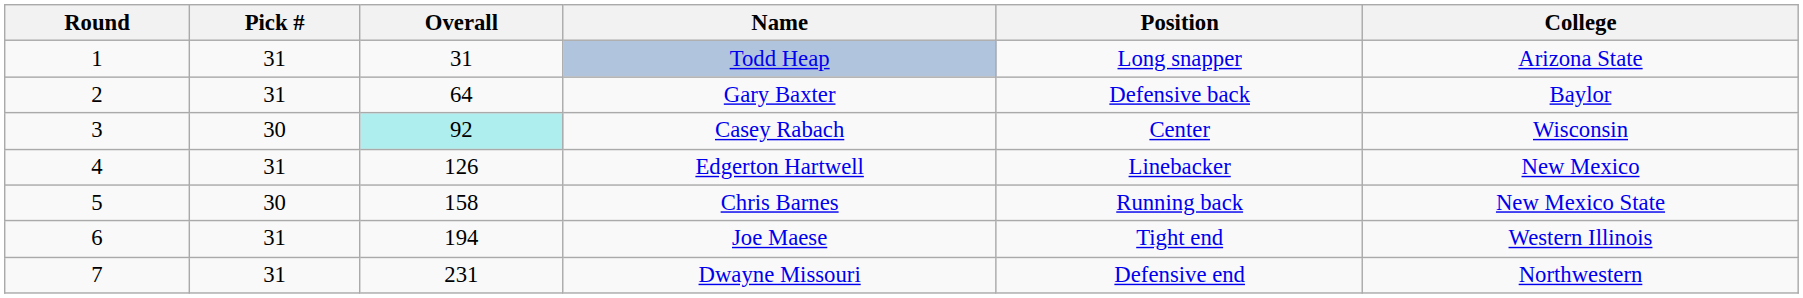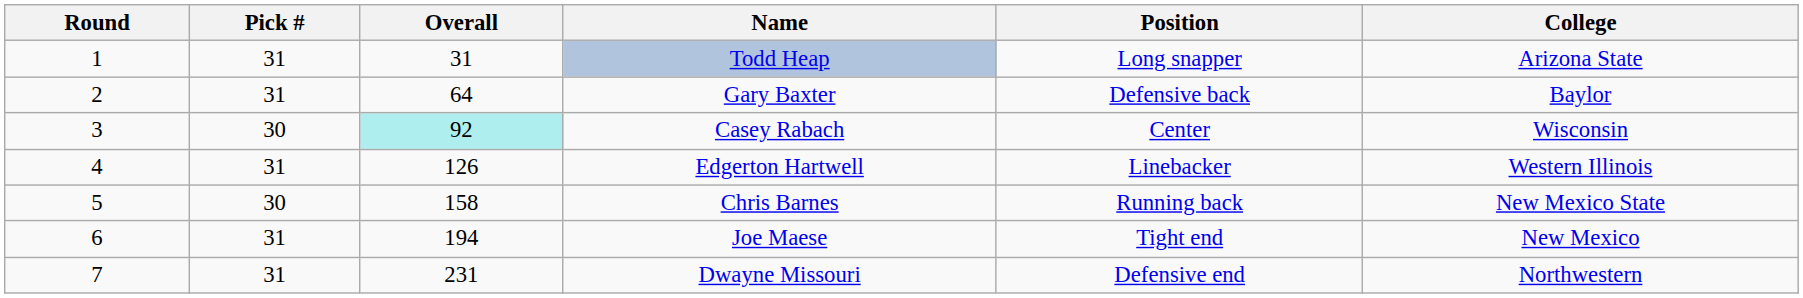 <table class="wikitable sortable sortable" style="width: 100%; text-align:center">
 <tr>
 <th>Round</th>
 <th>Pick #</th>
 <th>Overall</th>
 <th>Name</th>
 <th>Position</th>
 <th>College</th>
 </tr>
 <tr>
 <td>1</td>
 <td>31</td>
 <td>31</td>
 <td style="background:lightsteelblue;"><a href='#'>Todd Heap</a></td>
 <td><a href='#'>Long snapper</a></td>
 <td><a href='#'>Arizona State</a></td>
 </tr>
 <tr>
 <td>2</td>
 <td>31</td>
 <td>64</td>
 <td><a href='#'>Gary Baxter</a></td>
 <td><a href='#'>Defensive back</a></td>
 <td><a href='#'>Baylor</a></td>
 </tr>
 <tr>
 <td>3</td>
 <td>30</td>
 <td style="background: paleturquoise;">92</td>
 <td><a href='#'>Casey Rabach</a></td>
 <td><a href='#'>Center</a></td>
 <td><a href='#'>Wisconsin</a></td>
 </tr>
 <tr>
 <td>4</td>
 <td>31</td>
 <td>126</td>
 <td><a href='#'>Edgerton Hartwell</a></td>
 <td><a href='#'>Linebacker</a></td>
-<td><a href='#'>New Mexico</a></td>
+<td><a href='#'>Western Illinois</a></td>
 </tr>
 <tr>
 <td>5</td>
 <td>30</td>
 <td>158</td>
 <td><a href='#'>Chris Barnes</a></td>
 <td><a href='#'>Running back</a></td>
 <td><a href='#'>New Mexico State</a></td>
 </tr>
 <tr>
 <td>6</td>
 <td>31</td>
 <td>194</td>
 <td><a href='#'>Joe Maese</a></td>
 <td><a href='#'>Tight end</a></td>
-<td><a href='#'>Western Illinois</a></td>
+<td><a href='#'>New Mexico</a></td>
 </tr>
 <tr>
 <td>7</td>
 <td>31</td>
 <td>231</td>
 <td><a href='#'>Dwayne Missouri</a></td>
 <td><a href='#'>Defensive end</a></td>
 <td><a href='#'>Northwestern</a></td>
 </tr>
 </table>
